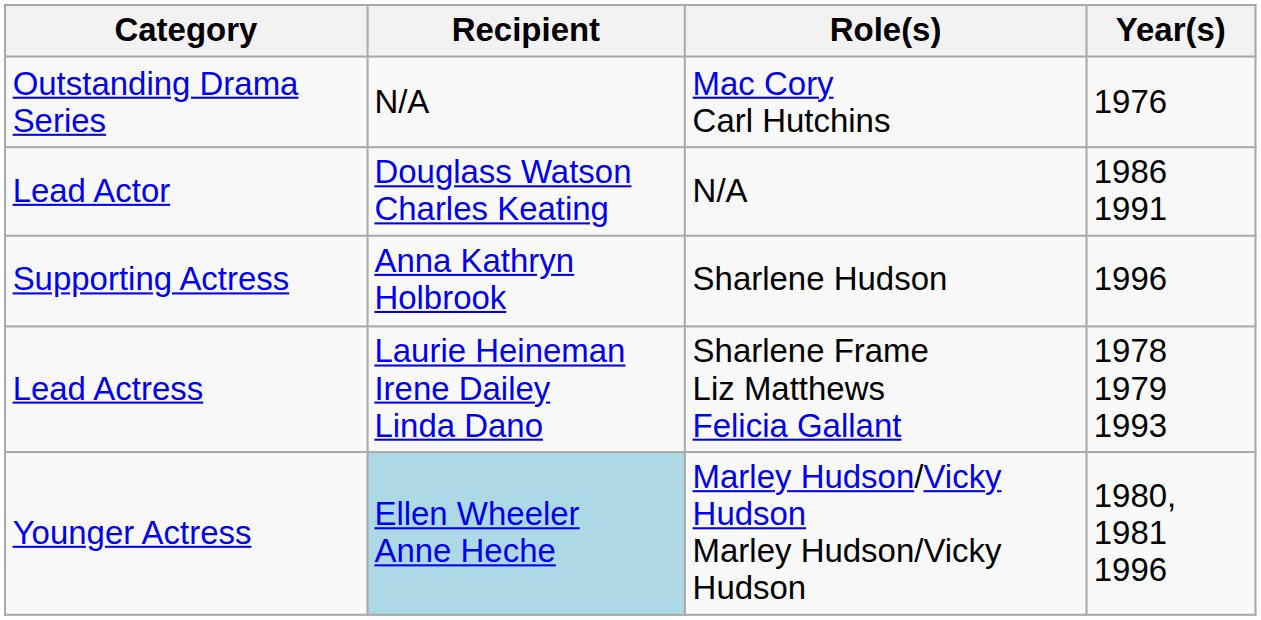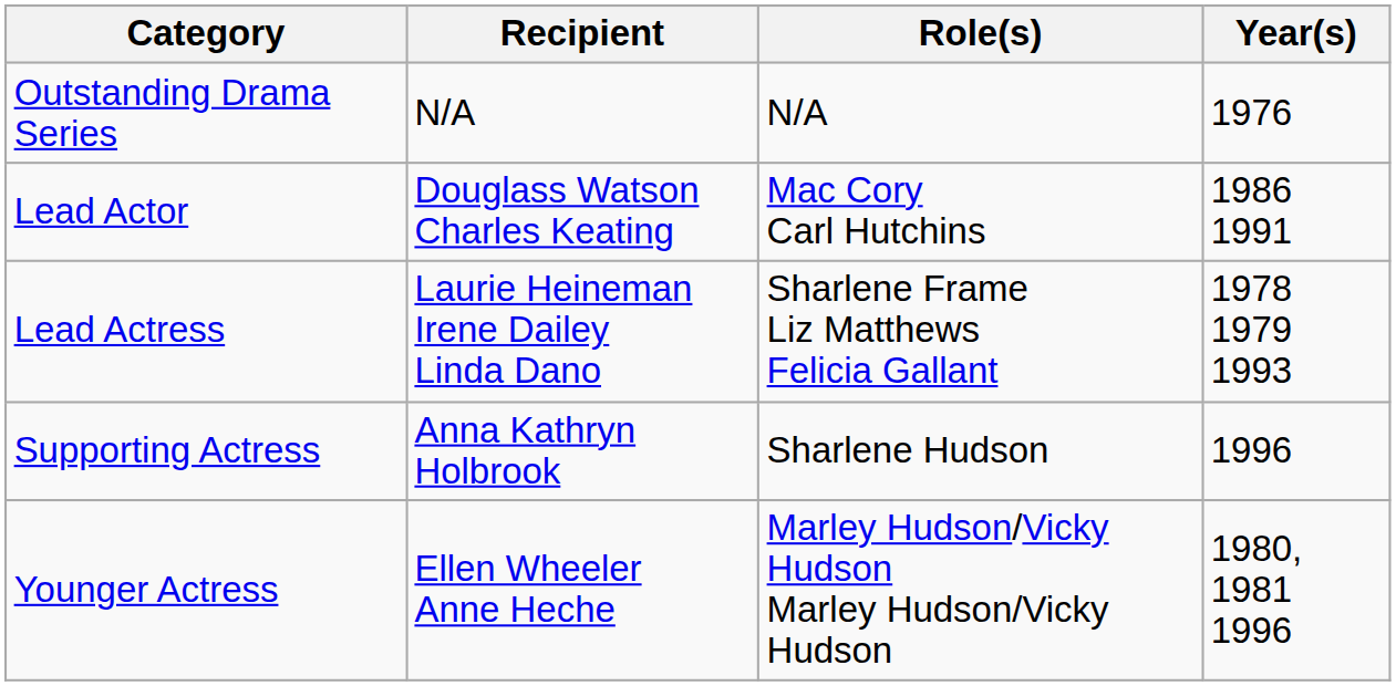 <table class="wikitable" align="center">
 <tr>
 <th>Category</th>
 <th>Recipient</th>
 <th>Role(s)</th>
 <th>Year(s)</th>
 </tr>
 <tr>
 <td><a href='#'>Outstanding Drama Series</a></td>
 <td>N/A</td>
-<td><a href='#'>Mac Cory</a><br>Carl Hutchins</td>
+<td>N/A</td>
 <td>1976</td>
 </tr>
 <tr>
 <td><a href='#'>Lead Actor</a></td>
 <td><a href='#'>Douglass Watson</a><br><a href='#'>Charles Keating</a></td>
-<td>N/A</td>
+<td><a href='#'>Mac Cory</a><br>Carl Hutchins</td>
 <td>1986<br>1991</td>
+</tr>
+<tr>
+<td><a href='#'>Lead Actress</a></td>
+<td><a href='#'>Laurie Heineman</a><br><a href='#'>Irene Dailey</a><br><a href='#'>Linda Dano</a></td>
+<td>Sharlene Frame<br>Liz Matthews<br><a href='#'>Felicia Gallant</a></td>
+<td>1978<br>1979<br>1993</td>
 </tr>
 <tr>
 <td><a href='#'>Supporting Actress</a></td>
 <td><a href='#'>Anna Kathryn Holbrook</a></td>
 <td>Sharlene Hudson</td>
 <td>1996</td>
 </tr>
 <tr>
-<td><a href='#'>Lead Actress</a></td>
-<td><a href='#'>Laurie Heineman</a><br><a href='#'>Irene Dailey</a><br><a href='#'>Linda Dano</a></td>
-<td>Sharlene Frame<br>Liz Matthews<br><a href='#'>Felicia Gallant</a></td>
-<td>1978<br>1979<br>1993</td>
-</tr>
-<tr>
 <td><a href='#'>Younger Actress</a></td>
-<td style="background: lightblue;"><a href='#'>Ellen Wheeler</a><br><a href='#'>Anne Heche</a></td>
+<td><a href='#'>Ellen Wheeler</a><br><a href='#'>Anne Heche</a></td>
 <td><a href='#'>Marley Hudson</a>/<a href='#'>Vicky Hudson</a><br>Marley Hudson/Vicky Hudson</td>
 <td>1980, 1981<br>1996</td>
 </tr>
 </table>
